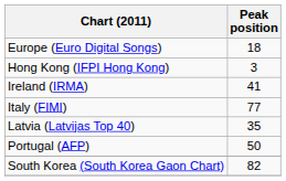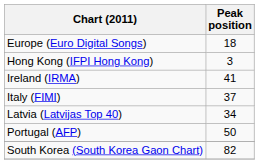 <table class="wikitable sortable">
 <tr>
 <th>Chart (2011)</th>
 <th>Peak<br>position</th>
 </tr>
 <tr>
 <td>Europe (<a href='#'>Euro Digital Songs</a>)</td>
 <td style="text-align:center;">18</td>
 </tr>
 <tr>
 <td>Hong Kong (<a href='#'>IFPI Hong Kong</a>)</td>
 <td align="center">3</td>
 </tr>
 <tr>
 <td>Ireland (<a href='#'>IRMA</a>)</td>
 <td style="text-align:center;">41</td>
 </tr>
 <tr>
 <td>Italy (<a href='#'>FIMI</a>)</td>
-<td align="center">77</td>
+<td align="center">37</td>
 </tr>
 <tr>
 <td>Latvia (<a href='#'>Latvijas Top 40</a>)</td>
-<td align="center">35</td>
+<td align="center">34</td>
 </tr>
 <tr>
 <td>Portugal (<a href='#'>AFP</a>)</td>
 <td align="center">50</td>
 </tr>
 <tr>
 </tr>
 <tr>
 </tr>
 <tr>
 <td>South Korea <a href='#'>(South Korea Gaon Chart)</a></td>
 <td style="text-align:center;">82</td>
 </tr>
 <tr>
 </tr>
 </table>
